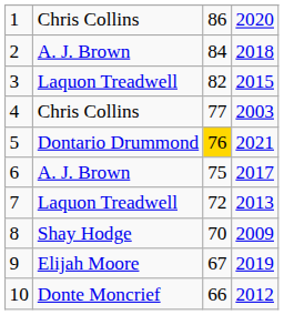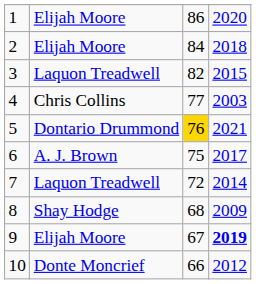 <table class="wikitable">
 <tr>
 </tr>
 <tr>
 <td>1</td>
-<td>Chris Collins</td>
+<td><a href='#'>Elijah Moore</a></td>
 <td>86</td>
 <td><a href='#'>2020</a></td>
 </tr>
 <tr>
 <td>2</td>
-<td><a href='#'>A. J. Brown</a></td>
+<td><a href='#'>Elijah Moore</a></td>
 <td>84</td>
 <td><a href='#'>2018</a></td>
 </tr>
 <tr>
 <td>3</td>
 <td><a href='#'>Laquon Treadwell</a></td>
 <td>82</td>
 <td><a href='#'>2015</a></td>
 </tr>
 <tr>
 <td>4</td>
 <td>Chris Collins</td>
 <td>77</td>
 <td><a href='#'>2003</a></td>
 </tr>
 <tr>
 <td>5</td>
 <td><a href='#'>Dontario Drummond</a></td>
 <td style="background: gold;">76</td>
 <td><a href='#'>2021</a></td>
 </tr>
 <tr>
 <td>6</td>
 <td><a href='#'>A. J. Brown</a></td>
 <td>75</td>
 <td><a href='#'>2017</a></td>
 </tr>
 <tr>
 <td>7</td>
 <td><a href='#'>Laquon Treadwell</a></td>
 <td>72</td>
-<td><a href='#'>2013</a></td>
+<td><a href='#'>2014</a></td>
 </tr>
 <tr>
 <td>8</td>
 <td><a href='#'>Shay Hodge</a></td>
-<td>70</td>
+<td>68</td>
 <td><a href='#'>2009</a></td>
 </tr>
 <tr>
 <td>9</td>
 <td><a href='#'>Elijah Moore</a></td>
 <td>67</td>
-<td><a href='#'>2019</a></td>
+<td><strong><a href='#'>2019</a></strong></td>
 </tr>
 <tr>
 <td>10</td>
 <td><a href='#'>Donte Moncrief</a></td>
 <td>66</td>
 <td><a href='#'>2012</a></td>
 </tr>
 </table>
